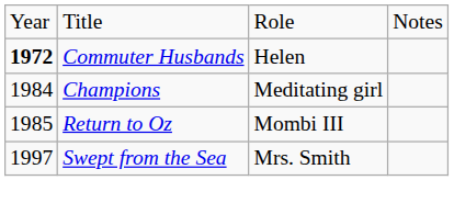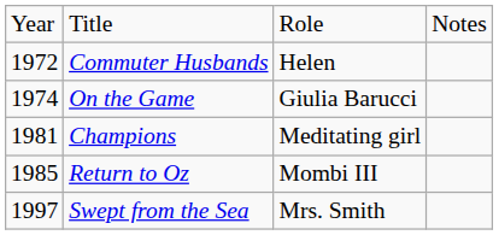 <table class="wikitable sortable">
 <tr>
 <td>Year</td>
 <td>Title</td>
 <td>Role</td>
 <td>Notes</td>
 </tr>
 <tr>
-<td><strong>1972</strong></td>
+<td>1972</td>
 <td><em><a href='#'>Commuter Husbands</a></em></td>
 <td>Helen</td>
 <td></td>
 </tr>
 <tr>
-<td>1984</td>
+<td>1974</td>
+<td><em><a href='#'>On the Game</a></em></td>
+<td>Giulia Barucci</td>
+<td></td>
+</tr>
+<tr>
+<td>1981</td>
 <td><em><a href='#'>Champions</a></em></td>
 <td>Meditating girl</td>
 <td></td>
 </tr>
 <tr>
 <td>1985</td>
 <td><em><a href='#'>Return to Oz</a></em></td>
 <td>Mombi III</td>
 <td></td>
 </tr>
 <tr>
 <td>1997</td>
 <td><em><a href='#'>Swept from the Sea</a></em></td>
 <td>Mrs. Smith</td>
 <td></td>
 </tr>
 </table>
